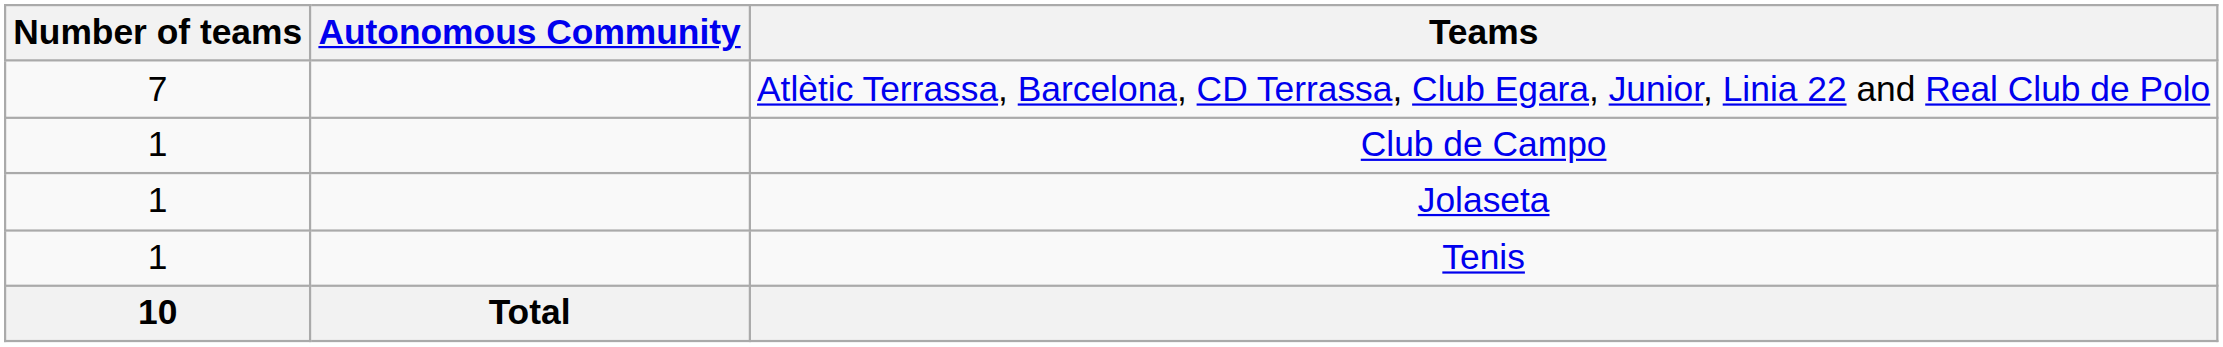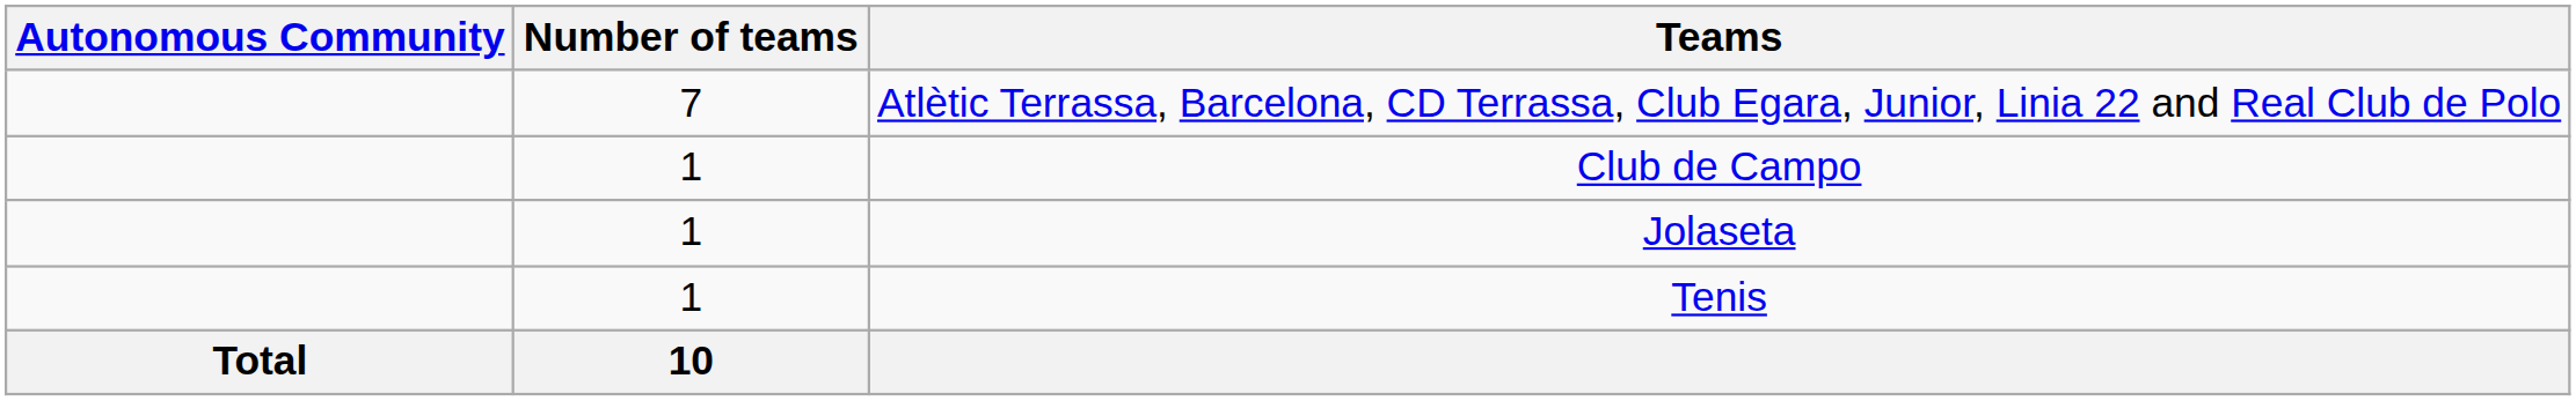 <table class="wikitable">
 <tr>
+<th><a href='#'>Autonomous Community</a></th>
 <th>Number of teams</th>
-<th><a href='#'>Autonomous Community</a></th>
 <th>Teams</th>
 </tr>
 <tr>
+<td></td>
 <td align=center>7</td>
-<td></td>
 <td align=center><a href='#'>Atlètic Terrassa</a>, <a href='#'>Barcelona</a>, <a href='#'>CD Terrassa</a>, <a href='#'>Club Egara</a>, <a href='#'>Junior</a>, <a href='#'>Linia 22</a> and <a href='#'>Real Club de Polo</a></td>
 </tr>
 <tr>
+<td></td>
 <td align=center>1</td>
-<td></td>
 <td align=center><a href='#'>Club de Campo</a></td>
 </tr>
 <tr>
+<td></td>
 <td align=center>1</td>
-<td></td>
 <td align=center><a href='#'>Jolaseta</a></td>
 </tr>
 <tr>
+<td></td>
 <td align=center>1</td>
-<td></td>
 <td align=center><a href='#'>Tenis</a></td>
 </tr>
 <tr>
+<th>Total</th>
 <th>10</th>
-<th>Total</th>
 <th></th>
 </tr>
 </table>
